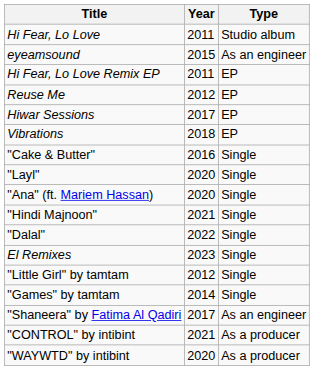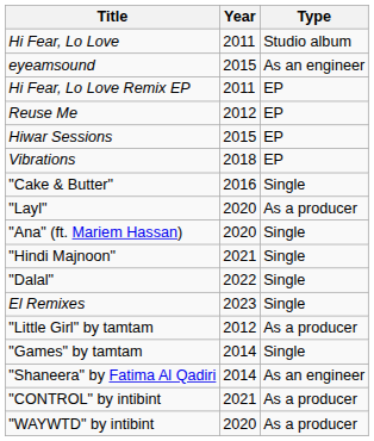 <table class="wikitable sortable">
 <tr>
 <th>Title</th>
 <th>Year</th>
 <th>Type</th>
 </tr>
 <tr>
 <td><em>Hi Fear, Lo Love</em></td>
 <td>2011</td>
 <td>Studio album</td>
 </tr>
 <tr>
 <td><em>eyeamsound</em></td>
 <td>2015</td>
 <td>As an engineer</td>
 </tr>
 <tr>
 <td><em>Hi Fear, Lo Love Remix EP</em></td>
 <td>2011</td>
 <td>EP</td>
 </tr>
 <tr>
 <td><em>Reuse Me</em></td>
 <td>2012</td>
 <td>EP</td>
 </tr>
 <tr>
 <td><em>Hiwar Sessions</em></td>
-<td>2017</td>
+<td>2015</td>
 <td>EP</td>
 </tr>
 <tr>
 <td><em>Vibrations</em></td>
 <td>2018</td>
 <td>EP</td>
 </tr>
 <tr>
 <td>"Cake & Butter"</td>
 <td>2016</td>
 <td>Single</td>
 </tr>
 <tr>
 <td>"Layl"</td>
 <td>2020</td>
-<td>Single</td>
+<td>As a producer</td>
 </tr>
 <tr>
 <td>"Ana" (ft. <a href='#'>Mariem Hassan</a>)</td>
 <td>2020</td>
 <td>Single</td>
 </tr>
 <tr>
 <td>"Hindi Majnoon"</td>
 <td>2021</td>
 <td>Single</td>
 </tr>
 <tr>
 <td>"Dalal"</td>
 <td>2022</td>
 <td>Single</td>
 </tr>
 <tr>
 <td><em>El Remixes</em></td>
 <td>2023</td>
 <td>Single</td>
 </tr>
 <tr>
 <td>"Little Girl" by tamtam</td>
 <td>2012</td>
-<td>Single</td>
+<td>As a producer</td>
 </tr>
 <tr>
 <td>"Games" by tamtam</td>
 <td>2014</td>
 <td>Single</td>
 </tr>
 <tr>
 <td>"Shaneera" by <a href='#'>Fatima Al Qadiri</a></td>
-<td>2017</td>
+<td>2014</td>
 <td>As an engineer</td>
 </tr>
 <tr>
 <td>"CONTROL" by intibint</td>
 <td>2021</td>
 <td>As a producer</td>
 </tr>
 <tr>
 <td>"WAYWTD" by intibint</td>
 <td>2020</td>
 <td>As a producer</td>
 </tr>
 </table>
